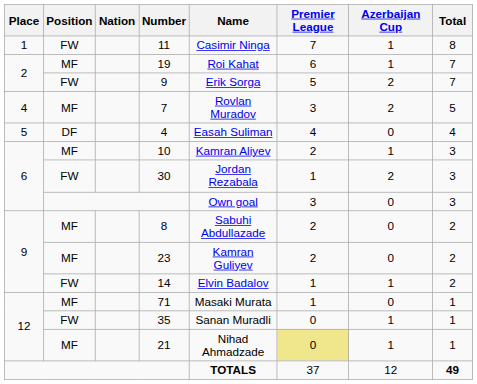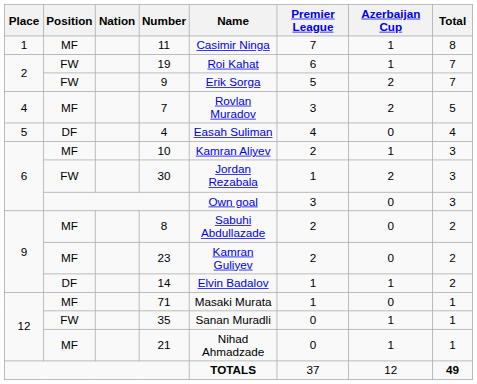 <table class="wikitable" style="font-size: 95%; text-align: center;">
 <tr>
 <th width=60>Place</th>
 <th width=60>Position</th>
 <th width=60>Nation</th>
 <th width=60>Number</th>
 <th width=200>Name</th>
 <th width=200><a href='#'>Premier League</a></th>
 <th width=200><a href='#'>Azerbaijan Cup</a></th>
 <th width=80><strong>Total</strong></th>
 </tr>
 <tr>
 <td>1</td>
-<td>FW</td>
+<td>MF</td>
 <td></td>
 <td>11</td>
 <td><a href='#'>Casimir Ninga</a></td>
 <td>7</td>
 <td>1</td>
 <td>8</td>
 </tr>
 <tr>
 <td rowspan="2">2</td>
-<td>MF</td>
+<td>FW</td>
 <td></td>
 <td>19</td>
 <td><a href='#'>Roi Kahat</a></td>
 <td>6</td>
 <td>1</td>
 <td>7</td>
 </tr>
 <tr>
 <td>FW</td>
 <td></td>
 <td>9</td>
 <td><a href='#'>Erik Sorga</a></td>
 <td>5</td>
 <td>2</td>
 <td>7</td>
 </tr>
 <tr>
 <td>4</td>
 <td>MF</td>
 <td></td>
 <td>7</td>
 <td><a href='#'>Rovlan Muradov</a></td>
 <td>3</td>
 <td>2</td>
 <td>5</td>
 </tr>
 <tr>
 <td>5</td>
 <td>DF</td>
 <td></td>
 <td>4</td>
 <td><a href='#'>Easah Suliman</a></td>
 <td>4</td>
 <td>0</td>
 <td>4</td>
 </tr>
 <tr>
 <td rowspan="3">6</td>
 <td>MF</td>
 <td></td>
 <td>10</td>
 <td><a href='#'>Kamran Aliyev</a></td>
 <td>2</td>
 <td>1</td>
 <td>3</td>
 </tr>
 <tr>
 <td>FW</td>
 <td></td>
 <td>30</td>
 <td><a href='#'>Jordan Rezabala</a></td>
 <td>1</td>
 <td>2</td>
 <td>3</td>
 </tr>
 <tr>
 <td colspan="3"></td>
 <td><a href='#'>Own goal</a></td>
 <td>3</td>
 <td>0</td>
 <td>3</td>
 </tr>
 <tr>
 <td rowspan="3">9</td>
 <td>MF</td>
 <td></td>
 <td>8</td>
 <td><a href='#'>Sabuhi Abdullazade</a></td>
 <td>2</td>
 <td>0</td>
 <td>2</td>
 </tr>
 <tr>
 <td>MF</td>
 <td></td>
 <td>23</td>
 <td><a href='#'>Kamran Guliyev</a></td>
 <td>2</td>
 <td>0</td>
 <td>2</td>
 </tr>
 <tr>
-<td>FW</td>
+<td>DF</td>
 <td></td>
 <td>14</td>
 <td><a href='#'>Elvin Badalov</a></td>
 <td>1</td>
 <td>1</td>
 <td>2</td>
 </tr>
 <tr>
 <td rowspan="3">12</td>
 <td>MF</td>
 <td></td>
 <td>71</td>
 <td>Masaki Murata</td>
 <td>1</td>
 <td>0</td>
 <td>1</td>
 </tr>
 <tr>
 <td>FW</td>
 <td></td>
 <td>35</td>
 <td>Sanan Muradli</td>
 <td>0</td>
 <td>1</td>
 <td>1</td>
 </tr>
 <tr>
 <td>MF</td>
 <td></td>
 <td>21</td>
 <td>Nihad Ahmadzade</td>
-<td style="background: khaki;">0</td>
+<td>0</td>
 <td>1</td>
 <td>1</td>
 </tr>
 <tr>
 <td colspan="4"></td>
 <td><strong>TOTALS</strong></td>
 <td>37</td>
 <td>12</td>
 <td><strong>49</strong></td>
 </tr>
 </table>
